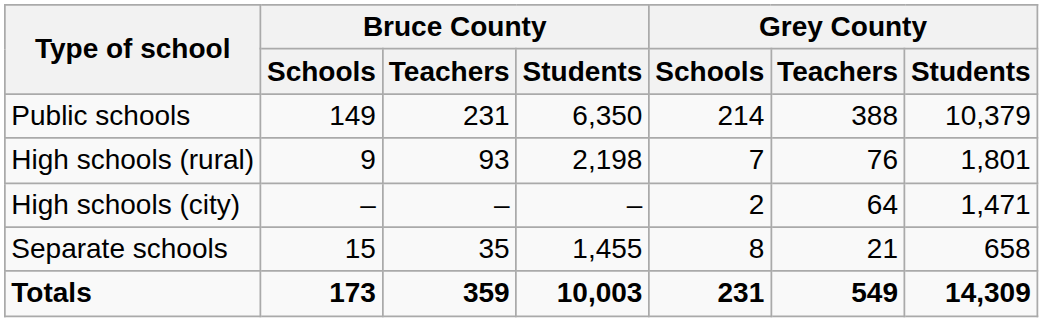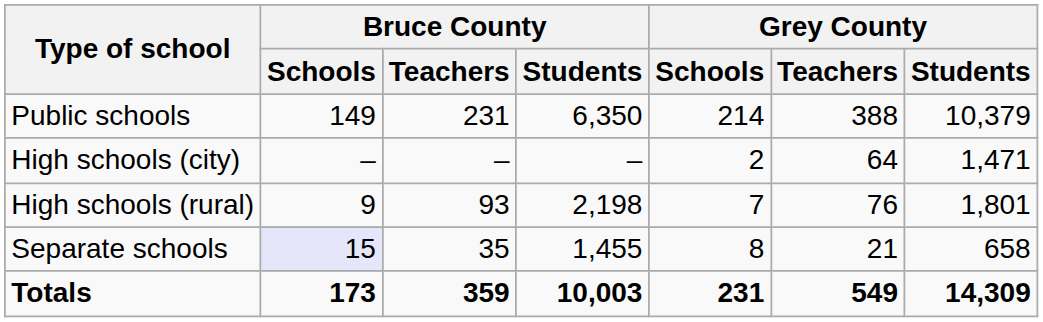 <table class="wikitable" style="text-align:right">
 <tr>
 <th rowspan="2">Type of school</th>
 <th colspan="3">Bruce County</th>
 <th colspan="3">Grey County</th>
 </tr>
 <tr>
 <th>Schools</th>
 <th>Teachers</th>
 <th>Students</th>
 <th>Schools</th>
 <th>Teachers</th>
 <th>Students</th>
 </tr>
 <tr>
 <td style="text-align:left;">Public schools</td>
 <td>149</td>
 <td>231</td>
 <td>6,350</td>
 <td>214</td>
 <td>388</td>
 <td>10,379</td>
 </tr>
 <tr>
+<td style="text-align:left;">High schools (city)</td>
+<td>–</td>
+<td>–</td>
+<td>–</td>
+<td>2</td>
+<td>64</td>
+<td>1,471</td>
+</tr>
+<tr>
 <td style="text-align:left;">High schools (rural)</td>
 <td>9</td>
 <td>93</td>
 <td>2,198</td>
 <td>7</td>
 <td>76</td>
 <td>1,801</td>
 </tr>
 <tr>
-<td style="text-align:left;">High schools (city)</td>
-<td>–</td>
-<td>–</td>
-<td>–</td>
-<td>2</td>
-<td>64</td>
-<td>1,471</td>
-</tr>
-<tr>
 <td style="text-align:left;">Separate schools</td>
-<td>15</td>
+<td style="background: lavender;">15</td>
 <td>35</td>
 <td>1,455</td>
 <td>8</td>
 <td>21</td>
 <td>658</td>
 </tr>
 <tr>
 <td style="text-align:left;"><strong>Totals</strong></td>
 <td><strong>173</strong></td>
 <td><strong>359</strong></td>
 <td><strong>10,003</strong></td>
 <td><strong>231</strong></td>
 <td><strong>549</strong></td>
 <td><strong>14,309</strong></td>
 </tr>
 </table>
